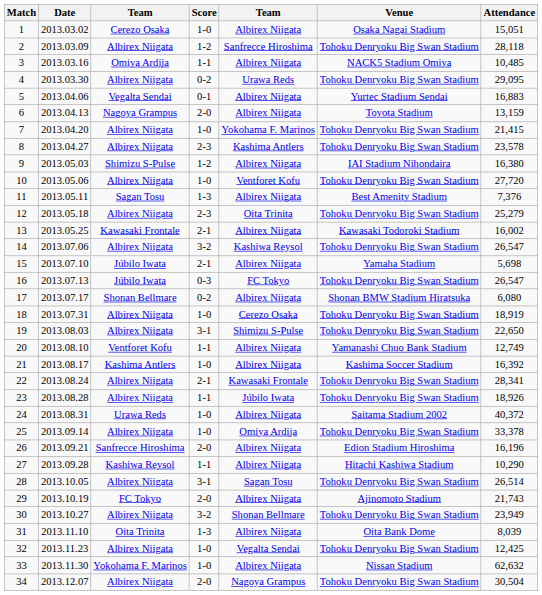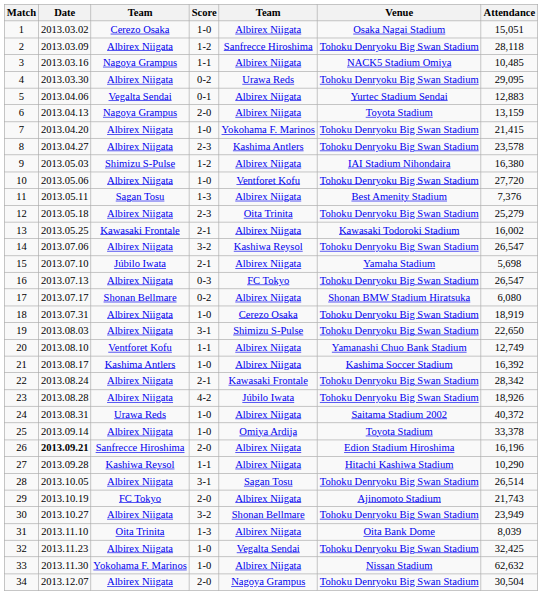 <table class="wikitable" style="text-align:center;">
 <tr>
 <th>Match</th>
 <th>Date</th>
 <th>Team</th>
 <th>Score</th>
 <th>Team</th>
 <th>Venue</th>
 <th>Attendance</th>
 </tr>
 <tr>
 <td>1</td>
 <td>2013.03.02</td>
 <td><a href='#'>Cerezo Osaka</a></td>
 <td>1-0</td>
 <td><a href='#'>Albirex Niigata</a></td>
 <td><a href='#'>Osaka Nagai Stadium</a></td>
 <td>15,051</td>
 </tr>
 <tr>
 <td>2</td>
 <td>2013.03.09</td>
 <td><a href='#'>Albirex Niigata</a></td>
 <td>1-2</td>
 <td><a href='#'>Sanfrecce Hiroshima</a></td>
 <td><a href='#'>Tohoku Denryoku Big Swan Stadium</a></td>
 <td>28,118</td>
 </tr>
 <tr>
 <td>3</td>
 <td>2013.03.16</td>
-<td><a href='#'>Omiya Ardija</a></td>
+<td><a href='#'>Nagoya Grampus</a></td>
 <td>1-1</td>
 <td><a href='#'>Albirex Niigata</a></td>
 <td><a href='#'>NACK5 Stadium Omiya</a></td>
 <td>10,485</td>
 </tr>
 <tr>
 <td>4</td>
 <td>2013.03.30</td>
 <td><a href='#'>Albirex Niigata</a></td>
 <td>0-2</td>
 <td><a href='#'>Urawa Reds</a></td>
 <td><a href='#'>Tohoku Denryoku Big Swan Stadium</a></td>
 <td>29,095</td>
 </tr>
 <tr>
 <td>5</td>
 <td>2013.04.06</td>
 <td><a href='#'>Vegalta Sendai</a></td>
 <td>0-1</td>
 <td><a href='#'>Albirex Niigata</a></td>
 <td><a href='#'>Yurtec Stadium Sendai</a></td>
-<td>16,883</td>
+<td>12,883</td>
 </tr>
 <tr>
 <td>6</td>
 <td>2013.04.13</td>
 <td><a href='#'>Nagoya Grampus</a></td>
 <td>2-0</td>
 <td><a href='#'>Albirex Niigata</a></td>
 <td><a href='#'>Toyota Stadium</a></td>
 <td>13,159</td>
 </tr>
 <tr>
 <td>7</td>
 <td>2013.04.20</td>
 <td><a href='#'>Albirex Niigata</a></td>
 <td>1-0</td>
 <td><a href='#'>Yokohama F. Marinos</a></td>
 <td><a href='#'>Tohoku Denryoku Big Swan Stadium</a></td>
 <td>21,415</td>
 </tr>
 <tr>
 <td>8</td>
 <td>2013.04.27</td>
 <td><a href='#'>Albirex Niigata</a></td>
 <td>2-3</td>
 <td><a href='#'>Kashima Antlers</a></td>
 <td><a href='#'>Tohoku Denryoku Big Swan Stadium</a></td>
 <td>23,578</td>
 </tr>
 <tr>
 <td>9</td>
 <td>2013.05.03</td>
 <td><a href='#'>Shimizu S-Pulse</a></td>
 <td>1-2</td>
 <td><a href='#'>Albirex Niigata</a></td>
 <td><a href='#'>IAI Stadium Nihondaira</a></td>
 <td>16,380</td>
 </tr>
 <tr>
 <td>10</td>
 <td>2013.05.06</td>
 <td><a href='#'>Albirex Niigata</a></td>
 <td>1-0</td>
 <td><a href='#'>Ventforet Kofu</a></td>
 <td><a href='#'>Tohoku Denryoku Big Swan Stadium</a></td>
 <td>27,720</td>
 </tr>
 <tr>
 <td>11</td>
 <td>2013.05.11</td>
 <td><a href='#'>Sagan Tosu</a></td>
 <td>1-3</td>
 <td><a href='#'>Albirex Niigata</a></td>
 <td><a href='#'>Best Amenity Stadium</a></td>
 <td>7,376</td>
 </tr>
 <tr>
 <td>12</td>
 <td>2013.05.18</td>
 <td><a href='#'>Albirex Niigata</a></td>
 <td>2-3</td>
 <td><a href='#'>Oita Trinita</a></td>
 <td><a href='#'>Tohoku Denryoku Big Swan Stadium</a></td>
 <td>25,279</td>
 </tr>
 <tr>
 <td>13</td>
 <td>2013.05.25</td>
 <td><a href='#'>Kawasaki Frontale</a></td>
 <td>2-1</td>
 <td><a href='#'>Albirex Niigata</a></td>
 <td><a href='#'>Kawasaki Todoroki Stadium</a></td>
 <td>16,002</td>
 </tr>
 <tr>
 <td>14</td>
 <td>2013.07.06</td>
 <td><a href='#'>Albirex Niigata</a></td>
 <td>3-2</td>
 <td><a href='#'>Kashiwa Reysol</a></td>
 <td><a href='#'>Tohoku Denryoku Big Swan Stadium</a></td>
 <td>26,547</td>
 </tr>
 <tr>
 <td>15</td>
 <td>2013.07.10</td>
 <td><a href='#'>Júbilo Iwata</a></td>
 <td>2-1</td>
 <td><a href='#'>Albirex Niigata</a></td>
 <td><a href='#'>Yamaha Stadium</a></td>
 <td>5,698</td>
 </tr>
 <tr>
 <td>16</td>
 <td>2013.07.13</td>
-<td><a href='#'>Júbilo Iwata</a></td>
+<td><a href='#'>Albirex Niigata</a></td>
 <td>0-3</td>
 <td><a href='#'>FC Tokyo</a></td>
 <td><a href='#'>Tohoku Denryoku Big Swan Stadium</a></td>
 <td>26,547</td>
 </tr>
 <tr>
 <td>17</td>
 <td>2013.07.17</td>
 <td><a href='#'>Shonan Bellmare</a></td>
 <td>0-2</td>
 <td><a href='#'>Albirex Niigata</a></td>
 <td><a href='#'>Shonan BMW Stadium Hiratsuka</a></td>
 <td>6,080</td>
 </tr>
 <tr>
 <td>18</td>
 <td>2013.07.31</td>
 <td><a href='#'>Albirex Niigata</a></td>
 <td>1-0</td>
 <td><a href='#'>Cerezo Osaka</a></td>
 <td><a href='#'>Tohoku Denryoku Big Swan Stadium</a></td>
 <td>18,919</td>
 </tr>
 <tr>
 <td>19</td>
 <td>2013.08.03</td>
 <td><a href='#'>Albirex Niigata</a></td>
 <td>3-1</td>
 <td><a href='#'>Shimizu S-Pulse</a></td>
 <td><a href='#'>Tohoku Denryoku Big Swan Stadium</a></td>
 <td>22,650</td>
 </tr>
 <tr>
 <td>20</td>
 <td>2013.08.10</td>
 <td><a href='#'>Ventforet Kofu</a></td>
 <td>1-1</td>
 <td><a href='#'>Albirex Niigata</a></td>
 <td><a href='#'>Yamanashi Chuo Bank Stadium</a></td>
 <td>12,749</td>
 </tr>
 <tr>
 <td>21</td>
 <td>2013.08.17</td>
 <td><a href='#'>Kashima Antlers</a></td>
 <td>1-0</td>
 <td><a href='#'>Albirex Niigata</a></td>
 <td><a href='#'>Kashima Soccer Stadium</a></td>
 <td>16,392</td>
 </tr>
 <tr>
 <td>22</td>
 <td>2013.08.24</td>
 <td><a href='#'>Albirex Niigata</a></td>
 <td>2-1</td>
 <td><a href='#'>Kawasaki Frontale</a></td>
 <td><a href='#'>Tohoku Denryoku Big Swan Stadium</a></td>
-<td>28,341</td>
+<td>28,342</td>
 </tr>
 <tr>
 <td>23</td>
 <td>2013.08.28</td>
 <td><a href='#'>Albirex Niigata</a></td>
-<td>1-1</td>
+<td>4-2</td>
 <td><a href='#'>Júbilo Iwata</a></td>
 <td><a href='#'>Tohoku Denryoku Big Swan Stadium</a></td>
 <td>18,926</td>
 </tr>
 <tr>
 <td>24</td>
 <td>2013.08.31</td>
 <td><a href='#'>Urawa Reds</a></td>
 <td>1-0</td>
 <td><a href='#'>Albirex Niigata</a></td>
 <td><a href='#'>Saitama Stadium 2002</a></td>
 <td>40,372</td>
 </tr>
 <tr>
 <td>25</td>
 <td>2013.09.14</td>
 <td><a href='#'>Albirex Niigata</a></td>
 <td>1-0</td>
 <td><a href='#'>Omiya Ardija</a></td>
-<td><a href='#'>Tohoku Denryoku Big Swan Stadium</a></td>
+<td><a href='#'>Toyota Stadium</a></td>
 <td>33,378</td>
 </tr>
 <tr>
 <td>26</td>
-<td>2013.09.21</td>
+<td><strong>2013.09.21</strong></td>
 <td><a href='#'>Sanfrecce Hiroshima</a></td>
 <td>2-0</td>
 <td><a href='#'>Albirex Niigata</a></td>
 <td><a href='#'>Edion Stadium Hiroshima</a></td>
 <td>16,196</td>
 </tr>
 <tr>
 <td>27</td>
 <td>2013.09.28</td>
 <td><a href='#'>Kashiwa Reysol</a></td>
 <td>1-1</td>
 <td><a href='#'>Albirex Niigata</a></td>
 <td><a href='#'>Hitachi Kashiwa Stadium</a></td>
 <td>10,290</td>
 </tr>
 <tr>
 <td>28</td>
 <td>2013.10.05</td>
 <td><a href='#'>Albirex Niigata</a></td>
 <td>3-1</td>
 <td><a href='#'>Sagan Tosu</a></td>
 <td><a href='#'>Tohoku Denryoku Big Swan Stadium</a></td>
 <td>26,514</td>
 </tr>
 <tr>
 <td>29</td>
 <td>2013.10.19</td>
 <td><a href='#'>FC Tokyo</a></td>
 <td>2-0</td>
 <td><a href='#'>Albirex Niigata</a></td>
 <td><a href='#'>Ajinomoto Stadium</a></td>
 <td>21,743</td>
 </tr>
 <tr>
 <td>30</td>
 <td>2013.10.27</td>
 <td><a href='#'>Albirex Niigata</a></td>
 <td>3-2</td>
 <td><a href='#'>Shonan Bellmare</a></td>
 <td><a href='#'>Tohoku Denryoku Big Swan Stadium</a></td>
 <td>23,949</td>
 </tr>
 <tr>
 <td>31</td>
 <td>2013.11.10</td>
 <td><a href='#'>Oita Trinita</a></td>
 <td>1-3</td>
 <td><a href='#'>Albirex Niigata</a></td>
 <td><a href='#'>Oita Bank Dome</a></td>
 <td>8,039</td>
 </tr>
 <tr>
 <td>32</td>
 <td>2013.11.23</td>
 <td><a href='#'>Albirex Niigata</a></td>
 <td>1-0</td>
 <td><a href='#'>Vegalta Sendai</a></td>
 <td><a href='#'>Tohoku Denryoku Big Swan Stadium</a></td>
-<td>12,425</td>
+<td>32,425</td>
 </tr>
 <tr>
 <td>33</td>
 <td>2013.11.30</td>
 <td><a href='#'>Yokohama F. Marinos</a></td>
 <td>1-0</td>
 <td><a href='#'>Albirex Niigata</a></td>
 <td><a href='#'>Nissan Stadium</a></td>
 <td>62,632</td>
 </tr>
 <tr>
 <td>34</td>
 <td>2013.12.07</td>
 <td><a href='#'>Albirex Niigata</a></td>
 <td>2-0</td>
 <td><a href='#'>Nagoya Grampus</a></td>
 <td><a href='#'>Tohoku Denryoku Big Swan Stadium</a></td>
 <td>30,504</td>
 </tr>
 </table>
